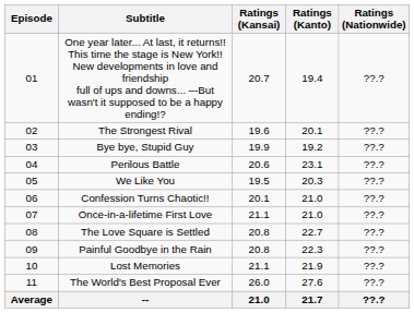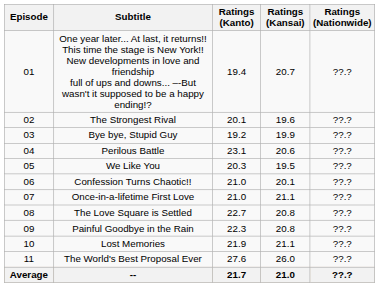 <table class="wikitable">
 <tr>
 <th style="width:80px;">Episode</th>
 <th style="width:350px;">Subtitle</th>
+<th style="width:80px;">Ratings<br>(Kanto)</th>
 <th style="width:80px;">Ratings (Kansai)</th>
-<th style="width:80px;">Ratings<br>(Kanto)</th>
 <th style="width:100px;">Ratings (Nationwide)</th>
 </tr>
 <tr align=center>
 <td>01</td>
 <td>One year later... At last, it returns!!<br>This time the stage is New York!!<br>New developments in love and friendship<br>full of ups and downs... –-But wasn't it supposed to be a happy ending!?</td>
+<td>19.4</td>
 <td>20.7</td>
-<td>19.4</td>
 <td>??.?</td>
 </tr>
 <tr align=center>
 <td>02</td>
 <td>The Strongest Rival</td>
+<td>20.1</td>
 <td>19.6</td>
-<td>20.1</td>
 <td>??.?</td>
 </tr>
 <tr align=center>
 <td>03</td>
 <td>Bye bye, Stupid Guy</td>
+<td>19.2</td>
 <td>19.9</td>
-<td>19.2</td>
 <td>??.?</td>
 </tr>
 <tr align=center>
 <td>04</td>
 <td>Perilous Battle</td>
+<td>23.1</td>
 <td>20.6</td>
-<td>23.1</td>
 <td>??.?</td>
 </tr>
 <tr align=center>
 <td>05</td>
 <td>We Like You</td>
+<td>20.3</td>
 <td>19.5</td>
-<td>20.3</td>
 <td>??.?</td>
 </tr>
 <tr align=center>
 <td>06</td>
 <td>Confession Turns Chaotic!!</td>
+<td>21.0</td>
 <td>20.1</td>
-<td>21.0</td>
 <td>??.?</td>
 </tr>
 <tr align=center>
 <td>07</td>
 <td>Once-in-a-lifetime First Love</td>
+<td>21.0</td>
 <td>21.1</td>
-<td>21.0</td>
 <td>??.?</td>
 </tr>
 <tr align=center>
 <td>08</td>
 <td>The Love Square is Settled</td>
+<td>22.7</td>
 <td>20.8</td>
-<td>22.7</td>
 <td>??.?</td>
 </tr>
 <tr align=center>
 <td>09</td>
 <td>Painful Goodbye in the Rain</td>
+<td>22.3</td>
 <td>20.8</td>
-<td>22.3</td>
 <td>??.?</td>
 </tr>
 <tr align=center>
 <td>10</td>
 <td>Lost Memories</td>
+<td>21.9</td>
 <td>21.1</td>
-<td>21.9</td>
 <td>??.?</td>
 </tr>
 <tr align=center>
 <td>11</td>
 <td>The World's Best Proposal Ever</td>
+<td>27.6</td>
 <td>26.0</td>
-<td>27.6</td>
 <td>??.?</td>
 </tr>
 <tr style="text-align:center; background:#ffdead;">
 <th>Average</th>
 <th>--</th>
+<th>21.7</th>
 <th>21.0</th>
-<th>21.7</th>
 <th>??.?</th>
 </tr>
 </table>
